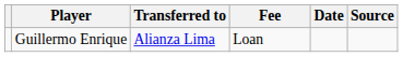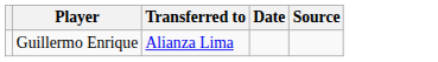 <table class="wikitable plainrowheaders sortable">
 <tr>
 <th></th>
 <th scope="col">Player</th>
 <th>Transferred to</th>
-<th style="width: 80px;">Fee</th>
 <th scope="col">Date</th>
 <th scope="col">Source</th>
 </tr>
 <tr>
 <td align="center"></td>
 <td> Guillermo Enrique</td>
 <td> <a href='#'>Alianza Lima</a></td>
-<td>Loan</td>
 <td></td>
 <td></td>
 </tr>
 </table>
